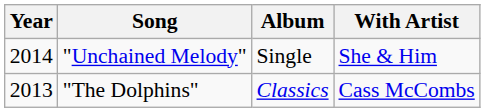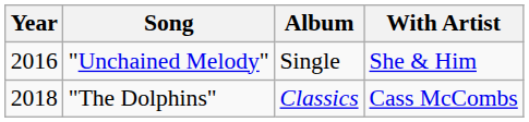 <table class="wikitable">
 <tr>
 <th>Year</th>
 <th>Song</th>
 <th>Album</th>
 <th>With Artist</th>
 </tr>
 <tr>
-<td>2014</td>
+<td>2016</td>
 <td>"<a href='#'>Unchained Melody</a>"</td>
 <td>Single</td>
 <td><a href='#'>She & Him</a></td>
 </tr>
 <tr>
-<td>2013</td>
+<td>2018</td>
 <td>"The Dolphins"</td>
 <td><em><a href='#'>Classics</a></em></td>
 <td><a href='#'>Cass McCombs</a></td>
 </tr>
 </table>
